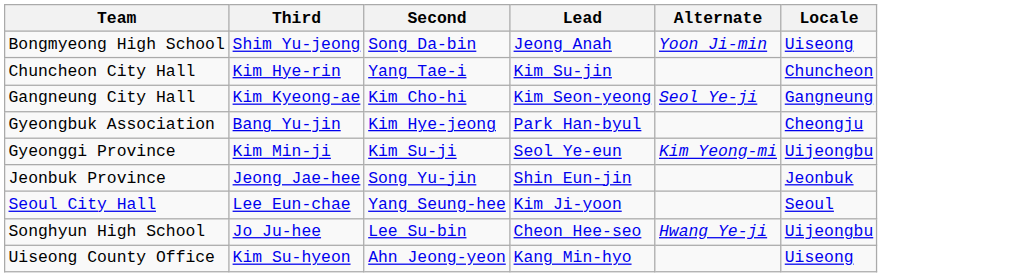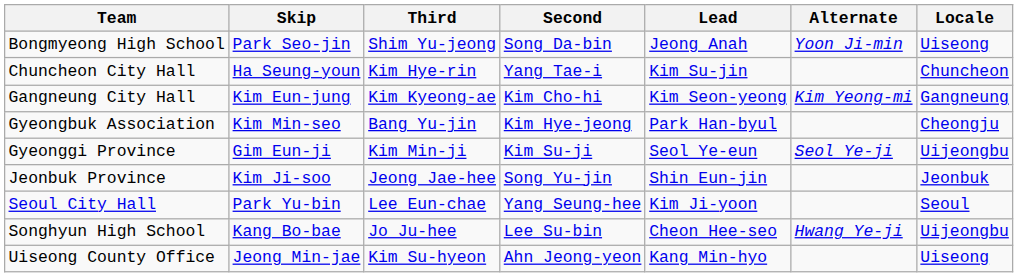 <table class="wikitable">
 <tr>
 <th scope="col">Team</th>
+<th scope="col">Skip</th>
 <th scope="col">Third</th>
 <th scope="col">Second</th>
 <th scope="col">Lead</th>
 <th scope="col">Alternate</th>
 <th scope="col">Locale</th>
 </tr>
 <tr>
 <td>Bongmyeong High School</td>
+<td><a href='#'>Park Seo-jin</a></td>
 <td><a href='#'>Shim Yu-jeong</a></td>
 <td><a href='#'>Song Da-bin</a></td>
 <td><a href='#'>Jeong Anah</a></td>
 <td><em><a href='#'>Yoon Ji-min</a></em></td>
 <td> <a href='#'>Uiseong</a></td>
 </tr>
 <tr>
 <td>Chuncheon City Hall</td>
+<td><a href='#'>Ha Seung-youn</a></td>
 <td><a href='#'>Kim Hye-rin</a></td>
 <td><a href='#'>Yang Tae-i</a></td>
 <td><a href='#'>Kim Su-jin</a></td>
 <td></td>
 <td> <a href='#'>Chuncheon</a></td>
 </tr>
 <tr>
 <td>Gangneung City Hall</td>
+<td><a href='#'>Kim Eun-jung</a></td>
 <td><a href='#'>Kim Kyeong-ae</a></td>
 <td><a href='#'>Kim Cho-hi</a></td>
 <td><a href='#'>Kim Seon-yeong</a></td>
-<td><em><a href='#'>Seol Ye-ji</a></em></td>
+<td><em><a href='#'>Kim Yeong-mi</a></em></td>
 <td> <a href='#'>Gangneung</a></td>
 </tr>
 <tr>
 <td>Gyeongbuk Association</td>
+<td><a href='#'>Kim Min-seo</a></td>
 <td><a href='#'>Bang Yu-jin</a></td>
 <td><a href='#'>Kim Hye-jeong</a></td>
 <td><a href='#'>Park Han-byul</a></td>
 <td></td>
 <td> <a href='#'>Cheongju</a></td>
 </tr>
 <tr>
 <td>Gyeonggi Province</td>
+<td><a href='#'>Gim Eun-ji</a></td>
 <td><a href='#'>Kim Min-ji</a></td>
 <td><a href='#'>Kim Su-ji</a></td>
 <td><a href='#'>Seol Ye-eun</a></td>
-<td><em><a href='#'>Kim Yeong-mi</a></em></td>
+<td><em><a href='#'>Seol Ye-ji</a></em></td>
 <td> <a href='#'>Uijeongbu</a></td>
 </tr>
 <tr>
 <td>Jeonbuk Province</td>
+<td><a href='#'>Kim Ji-soo</a></td>
 <td><a href='#'>Jeong Jae-hee</a></td>
 <td><a href='#'>Song Yu-jin</a></td>
 <td><a href='#'>Shin Eun-jin</a></td>
 <td></td>
 <td> <a href='#'>Jeonbuk</a></td>
 </tr>
 <tr>
 <td><a href='#'>Seoul City Hall</a></td>
+<td><a href='#'>Park Yu-bin</a></td>
 <td><a href='#'>Lee Eun-chae</a></td>
 <td><a href='#'>Yang Seung-hee</a></td>
 <td><a href='#'>Kim Ji-yoon</a></td>
 <td></td>
 <td> <a href='#'>Seoul</a></td>
 </tr>
 <tr>
 <td>Songhyun High School</td>
+<td><a href='#'>Kang Bo-bae</a></td>
 <td><a href='#'>Jo Ju-hee</a></td>
 <td><a href='#'>Lee Su-bin</a></td>
 <td><a href='#'>Cheon Hee-seo</a></td>
 <td><em><a href='#'>Hwang Ye-ji</a></em></td>
 <td> <a href='#'>Uijeongbu</a></td>
 </tr>
 <tr>
 <td>Uiseong County Office</td>
+<td><a href='#'>Jeong Min-jae</a></td>
 <td><a href='#'>Kim Su-hyeon</a></td>
 <td><a href='#'>Ahn Jeong-yeon</a></td>
 <td><a href='#'>Kang Min-hyo</a></td>
 <td></td>
 <td> <a href='#'>Uiseong</a></td>
 </tr>
 </table>
